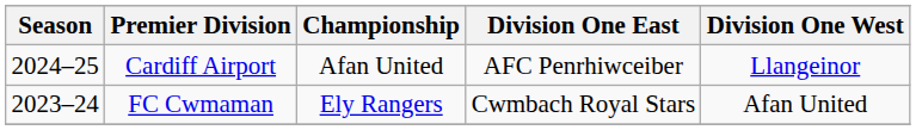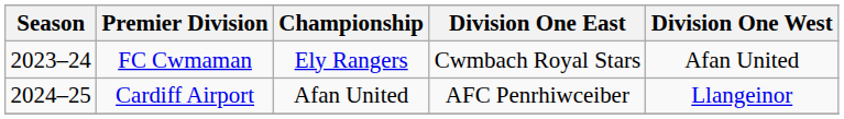 <table class="wikitable" style="text-align: center">
 <tr>
 </tr>
 <tr>
 <th>Season</th>
 <th>Premier Division</th>
 <th>Championship</th>
 <th>Division One East</th>
 <th>Division One West</th>
 </tr>
 <tr>
+<td>2023–24</td>
+<td><a href='#'>FC Cwmaman</a></td>
+<td><a href='#'>Ely Rangers</a></td>
+<td>Cwmbach Royal Stars</td>
+<td>Afan United</td>
+</tr>
+<tr>
 <td>2024–25</td>
 <td><a href='#'>Cardiff Airport</a></td>
 <td>Afan United</td>
 <td>AFC Penrhiwceiber</td>
 <td><a href='#'>Llangeinor</a></td>
 </tr>
 <tr>
-<td>2023–24</td>
-<td><a href='#'>FC Cwmaman</a></td>
-<td><a href='#'>Ely Rangers</a></td>
-<td>Cwmbach Royal Stars</td>
-<td>Afan United</td>
-</tr>
-<tr>
 </tr>
 </table>
